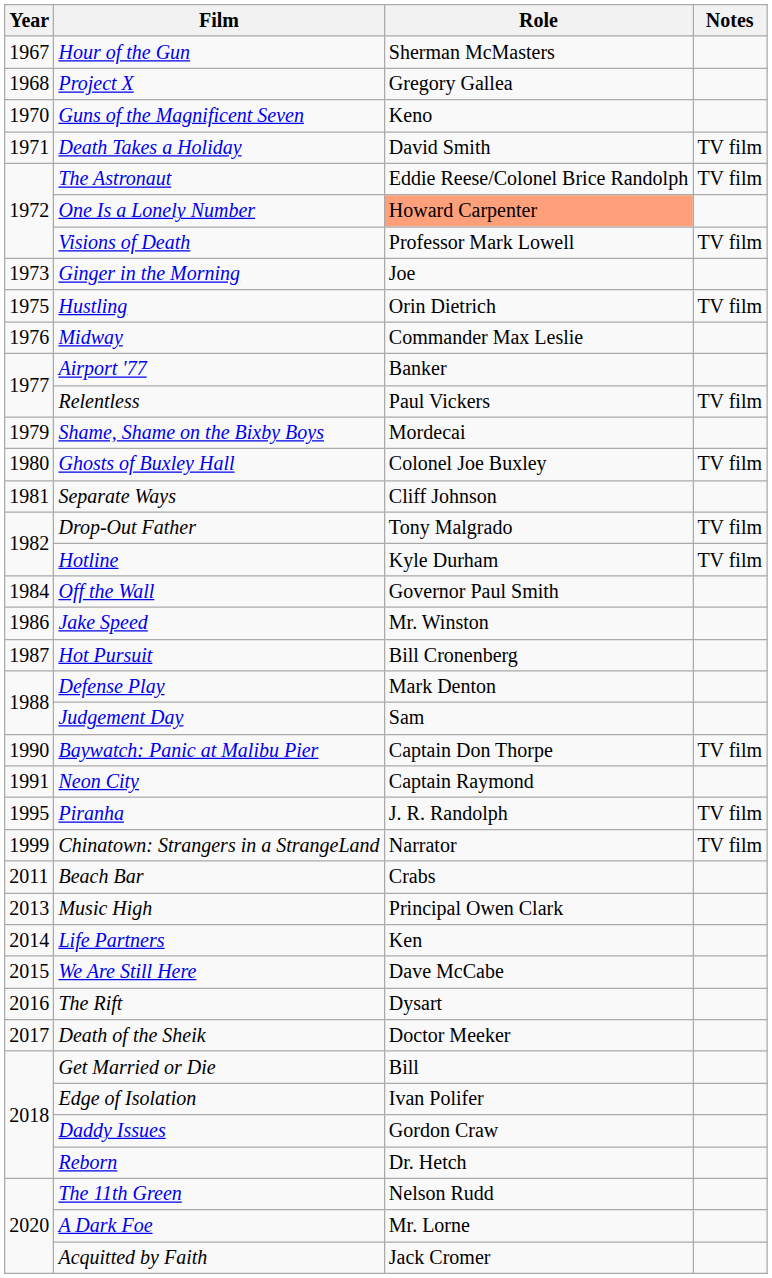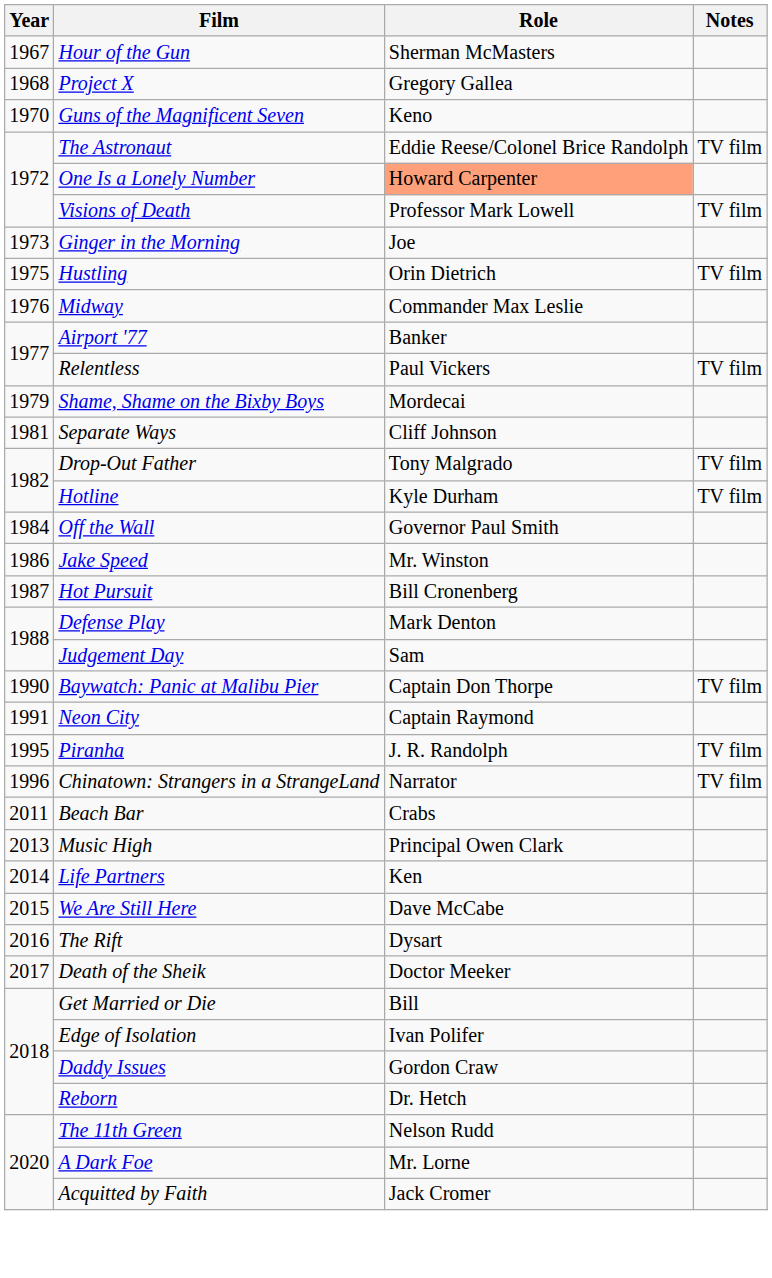 <table class="wikitable">
 <tr>
 <th>Year</th>
 <th>Film</th>
 <th>Role</th>
 <th>Notes</th>
 </tr>
 <tr>
 <td>1967</td>
 <td><em><a href='#'>Hour of the Gun</a></em></td>
 <td>Sherman McMasters</td>
 <td></td>
 </tr>
 <tr>
 <td>1968</td>
 <td><em><a href='#'>Project X</a></em></td>
 <td>Gregory Gallea</td>
 <td></td>
 </tr>
 <tr>
 <td>1970</td>
 <td><em><a href='#'>Guns of the Magnificent Seven</a></em></td>
 <td>Keno</td>
 <td></td>
-</tr>
-<tr>
-<td>1971</td>
-<td><em><a href='#'>Death Takes a Holiday</a></em></td>
-<td>David Smith</td>
-<td>TV film</td>
 </tr>
 <tr>
 <td rowspan="3">1972</td>
 <td><em><a href='#'>The Astronaut</a></em></td>
 <td>Eddie Reese/Colonel Brice Randolph</td>
 <td>TV film</td>
 </tr>
 <tr>
 <td><em><a href='#'>One Is a Lonely Number</a></em></td>
 <td style="background: lightsalmon;">Howard Carpenter</td>
 <td></td>
 </tr>
 <tr>
 <td><em><a href='#'>Visions of Death</a></em></td>
 <td>Professor Mark Lowell</td>
 <td>TV film</td>
 </tr>
 <tr>
 <td>1973</td>
 <td><em><a href='#'>Ginger in the Morning</a></em></td>
 <td>Joe</td>
 <td></td>
 </tr>
 <tr>
 <td>1975</td>
 <td><em><a href='#'>Hustling</a></em></td>
 <td>Orin Dietrich</td>
 <td>TV film</td>
 </tr>
 <tr>
 <td>1976</td>
 <td><em><a href='#'>Midway</a></em></td>
 <td>Commander Max Leslie</td>
 <td></td>
 </tr>
 <tr>
 <td rowspan="2">1977</td>
 <td><em><a href='#'>Airport '77</a></em></td>
 <td>Banker</td>
 <td></td>
 </tr>
 <tr>
 <td><em>Relentless</em></td>
 <td>Paul Vickers</td>
 <td>TV film</td>
 </tr>
 <tr>
 <td>1979</td>
 <td><em><a href='#'>Shame, Shame on the Bixby Boys</a></em></td>
 <td>Mordecai</td>
 <td></td>
-</tr>
-<tr>
-<td>1980</td>
-<td><em><a href='#'>Ghosts of Buxley Hall</a></em></td>
-<td>Colonel Joe Buxley</td>
-<td>TV film</td>
 </tr>
 <tr>
 <td>1981</td>
 <td><em>Separate Ways</em></td>
 <td>Cliff Johnson</td>
 <td></td>
 </tr>
 <tr>
 <td rowspan="2">1982</td>
 <td><em>Drop-Out Father</em></td>
 <td>Tony Malgrado</td>
 <td>TV film</td>
 </tr>
 <tr>
 <td><em><a href='#'>Hotline</a></em></td>
 <td>Kyle Durham</td>
 <td>TV film</td>
 </tr>
 <tr>
 <td>1984</td>
 <td><em><a href='#'>Off the Wall</a></em></td>
 <td>Governor Paul Smith</td>
 <td></td>
 </tr>
 <tr>
 <td>1986</td>
 <td><em><a href='#'>Jake Speed</a></em></td>
 <td>Mr. Winston</td>
 <td></td>
 </tr>
 <tr>
 <td>1987</td>
 <td><em><a href='#'>Hot Pursuit</a></em></td>
 <td>Bill Cronenberg</td>
 <td></td>
 </tr>
 <tr>
 <td rowspan="2">1988</td>
 <td><em><a href='#'>Defense Play</a></em></td>
 <td>Mark Denton</td>
 <td></td>
 </tr>
 <tr>
 <td><em><a href='#'>Judgement Day</a></em></td>
 <td>Sam</td>
 <td></td>
 </tr>
 <tr>
 <td>1990</td>
 <td><em><a href='#'>Baywatch: Panic at Malibu Pier</a></em></td>
 <td>Captain Don Thorpe</td>
 <td>TV film</td>
 </tr>
 <tr>
 <td>1991</td>
 <td><em><a href='#'>Neon City</a></em></td>
 <td>Captain Raymond</td>
 <td></td>
 </tr>
 <tr>
 <td>1995</td>
 <td><em><a href='#'>Piranha</a></em></td>
 <td>J. R. Randolph</td>
 <td>TV film</td>
 </tr>
 <tr>
-<td>1999</td>
+<td>1996</td>
 <td><em>Chinatown: Strangers in a StrangeLand</em></td>
 <td>Narrator</td>
 <td>TV film</td>
 </tr>
 <tr>
 <td>2011</td>
 <td><em>Beach Bar</em></td>
 <td>Crabs</td>
 <td></td>
 </tr>
 <tr>
 <td>2013</td>
 <td><em>Music High</em></td>
 <td>Principal Owen Clark</td>
 <td></td>
 </tr>
 <tr>
 <td>2014</td>
 <td><em><a href='#'>Life Partners</a></em></td>
 <td>Ken</td>
 <td></td>
 </tr>
 <tr>
 <td>2015</td>
 <td><em><a href='#'>We Are Still Here</a></em></td>
 <td>Dave McCabe</td>
 <td></td>
 </tr>
 <tr>
 <td>2016</td>
 <td><em>The Rift</em></td>
 <td>Dysart</td>
 <td></td>
 </tr>
 <tr>
 <td>2017</td>
 <td><em>Death of the Sheik</em></td>
 <td>Doctor Meeker</td>
 <td></td>
 </tr>
 <tr>
 <td rowspan="4">2018</td>
 <td><em>Get Married or Die</em></td>
 <td>Bill</td>
 <td></td>
 </tr>
 <tr>
 <td><em>Edge of Isolation</em></td>
 <td>Ivan Polifer</td>
 <td></td>
 </tr>
 <tr>
 <td><em><a href='#'>Daddy Issues</a></em></td>
 <td>Gordon Craw</td>
 <td></td>
 </tr>
 <tr>
 <td><em><a href='#'>Reborn</a></em></td>
 <td>Dr. Hetch</td>
 <td></td>
 </tr>
 <tr>
 <td rowspan="3">2020</td>
 <td><em><a href='#'>The 11th Green</a></em></td>
 <td>Nelson Rudd</td>
 <td></td>
 </tr>
 <tr>
 <td><em><a href='#'>A Dark Foe</a></em></td>
 <td>Mr. Lorne</td>
 <td></td>
 </tr>
 <tr>
 <td><em>Acquitted by Faith</em></td>
 <td>Jack Cromer</td>
 <td></td>
 </tr>
 </table>
